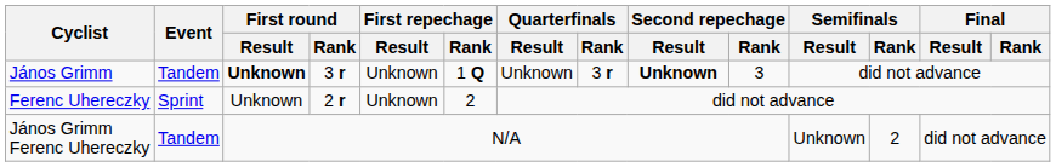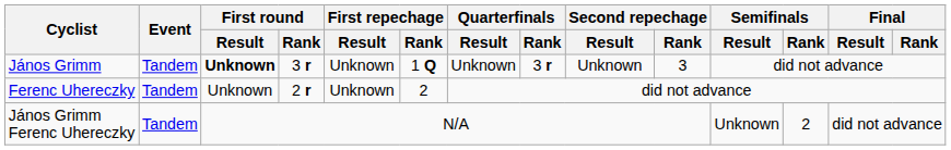 <table class=wikitable style="font-size:90%">
 <tr>
 <th rowspan=2>Cyclist</th>
 <th rowspan=2>Event</th>
 <th colspan=2>First round</th>
 <th colspan=2>First repechage</th>
 <th colspan=2>Quarterfinals</th>
 <th colspan=2>Second repechage</th>
 <th colspan=2>Semifinals</th>
 <th colspan=2>Final</th>
 </tr>
 <tr>
 <th>Result</th>
 <th>Rank</th>
 <th>Result</th>
 <th>Rank</th>
 <th>Result</th>
 <th>Rank</th>
 <th>Result</th>
 <th>Rank</th>
 <th>Result</th>
 <th>Rank</th>
 <th>Result</th>
 <th>Rank</th>
 </tr>
 <tr>
 <td><a href='#'>János Grimm</a></td>
 <td><a href='#'>Tandem</a></td>
 <td align=center><strong>Unknown</strong></td>
 <td align=center>3 <strong>r</strong></td>
 <td align=center>Unknown</td>
 <td align=center>1 <strong>Q</strong></td>
 <td align=center>Unknown</td>
 <td align=center>3 <strong>r</strong></td>
-<td align=center><strong>Unknown</strong></td>
+<td align=center>Unknown</td>
 <td align=center>3</td>
 <td align=center colspan=4>did not advance</td>
 </tr>
 <tr>
 <td><a href='#'>Ferenc Uhereczky</a></td>
-<td><a href='#'>Sprint</a></td>
+<td><a href='#'>Tandem</a></td>
 <td align=center>Unknown</td>
 <td align=center>2 <strong>r</strong></td>
 <td align=center>Unknown</td>
 <td align=center>2</td>
 <td align=center colspan=8>did not advance</td>
 </tr>
 <tr>
 <td>János Grimm <br> Ferenc Uhereczky</td>
 <td><a href='#'>Tandem</a></td>
 <td align=center colspan=8>N/A</td>
 <td align=center>Unknown</td>
 <td align=center>2</td>
 <td align=center colspan=2>did not advance</td>
 </tr>
 </table>
